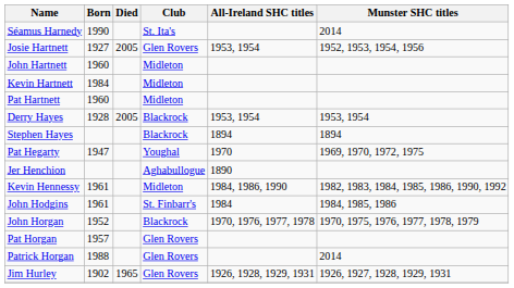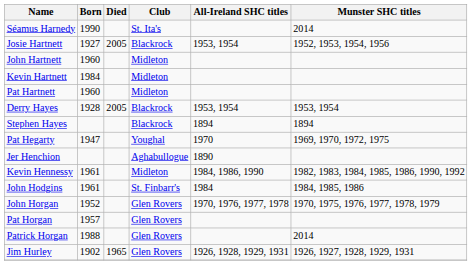 <table align=top class="wikitable">
 <tr>
 <th>Name</th>
 <th>Born</th>
 <th>Died</th>
 <th width=80>Club</th>
 <th colspan=1>All-Ireland SHC titles</th>
 <th colspan=1>Munster SHC titles</th>
 </tr>
 <tr>
 <td><a href='#'>Séamus Harnedy</a></td>
 <td>1990</td>
 <td></td>
 <td><a href='#'>St. Ita's</a></td>
 <td></td>
 <td>2014</td>
 </tr>
 <tr>
 <td><a href='#'>Josie Hartnett</a></td>
 <td>1927</td>
 <td>2005</td>
-<td><a href='#'>Glen Rovers</a></td>
+<td><a href='#'>Blackrock</a></td>
 <td>1953, 1954</td>
 <td>1952, 1953, 1954, 1956</td>
 </tr>
 <tr>
 <td><a href='#'>John Hartnett</a></td>
 <td>1960</td>
 <td></td>
 <td><a href='#'>Midleton</a></td>
 <td></td>
 <td></td>
 </tr>
 <tr>
 <td><a href='#'>Kevin Hartnett</a></td>
 <td>1984</td>
 <td></td>
 <td><a href='#'>Midleton</a></td>
 <td></td>
 <td></td>
 </tr>
 <tr>
 <td><a href='#'>Pat Hartnett</a></td>
 <td>1960</td>
 <td></td>
 <td><a href='#'>Midleton</a></td>
 <td></td>
 <td></td>
 </tr>
 <tr>
 <td><a href='#'>Derry Hayes</a></td>
 <td>1928</td>
 <td>2005</td>
 <td><a href='#'>Blackrock</a></td>
 <td>1953, 1954</td>
 <td>1953, 1954</td>
 </tr>
 <tr>
 <td><a href='#'>Stephen Hayes</a></td>
 <td></td>
 <td></td>
 <td><a href='#'>Blackrock</a></td>
 <td>1894</td>
 <td>1894</td>
 </tr>
 <tr>
 <td><a href='#'>Pat Hegarty</a></td>
 <td>1947</td>
 <td></td>
 <td><a href='#'>Youghal</a></td>
 <td>1970</td>
 <td>1969, 1970, 1972, 1975</td>
 </tr>
 <tr>
 <td><a href='#'>Jer Henchion</a></td>
 <td></td>
 <td></td>
 <td><a href='#'>Aghabullogue</a></td>
 <td>1890</td>
 <td></td>
 </tr>
 <tr>
 <td><a href='#'>Kevin Hennessy</a></td>
 <td>1961</td>
 <td></td>
 <td><a href='#'>Midleton</a></td>
 <td>1984, 1986, 1990</td>
 <td>1982, 1983, 1984, 1985, 1986, 1990, 1992</td>
 </tr>
 <tr>
 <td><a href='#'>John Hodgins</a></td>
 <td>1961</td>
 <td></td>
 <td><a href='#'>St. Finbarr's</a></td>
 <td>1984</td>
 <td>1984, 1985, 1986</td>
 </tr>
 <tr>
 <td><a href='#'>John Horgan</a></td>
 <td>1952</td>
 <td></td>
-<td><a href='#'>Blackrock</a></td>
+<td><a href='#'>Glen Rovers</a></td>
 <td>1970, 1976, 1977, 1978</td>
 <td>1970, 1975, 1976, 1977, 1978, 1979</td>
 </tr>
 <tr>
 <td><a href='#'>Pat Horgan</a></td>
 <td>1957</td>
 <td></td>
 <td><a href='#'>Glen Rovers</a></td>
 <td></td>
 <td></td>
 </tr>
 <tr>
 <td><a href='#'>Patrick Horgan</a></td>
 <td>1988</td>
 <td></td>
 <td><a href='#'>Glen Rovers</a></td>
 <td></td>
 <td>2014</td>
 </tr>
 <tr>
 <td><a href='#'>Jim Hurley</a></td>
 <td>1902</td>
 <td>1965</td>
 <td><a href='#'>Glen Rovers</a></td>
 <td>1926, 1928, 1929, 1931</td>
 <td>1926, 1927, 1928, 1929, 1931</td>
 </tr>
 <tr>
 </tr>
 </table>
